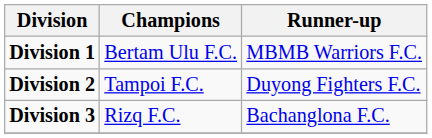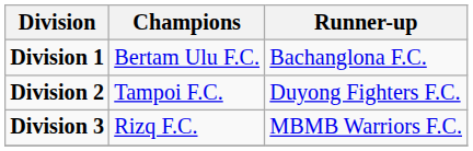 <table class=wikitable>
 <tr>
 <th>Division</th>
 <th>Champions</th>
 <th>Runner-up</th>
 </tr>
 <tr>
 <td><strong>Division 1</strong></td>
 <td><a href='#'>Bertam Ulu F.C.</a></td>
-<td><a href='#'>MBMB Warriors F.C.</a></td>
+<td><a href='#'>Bachanglona F.C.</a></td>
 </tr>
 <tr>
 <td><strong>Division 2</strong></td>
 <td><a href='#'>Tampoi F.C.</a></td>
 <td><a href='#'>Duyong Fighters F.C.</a></td>
 </tr>
 <tr>
 <td><strong>Division 3</strong></td>
 <td><a href='#'>Rizq F.C.</a></td>
-<td><a href='#'>Bachanglona F.C.</a></td>
+<td><a href='#'>MBMB Warriors F.C.</a></td>
 </tr>
 <tr>
 </tr>
 </table>
